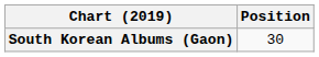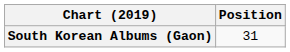 <table class="wikitable sortable plainrowheaders" style="text-align:center">
 <tr>
 <th scope="col">Chart (2019)</th>
 <th scope="col">Position</th>
 </tr>
 <tr>
 <th scope="row">South Korean Albums (Gaon)</th>
-<td>30</td>
+<td>31</td>
 </tr>
 </table>
